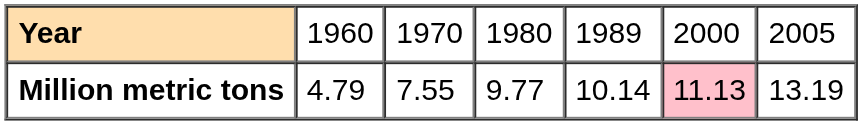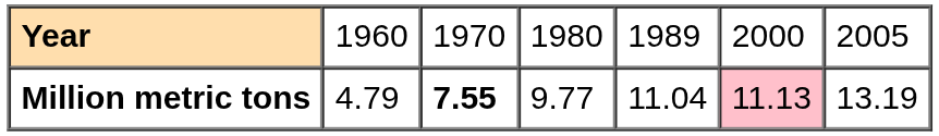 <table border="1" cellpadding="5" cellspacing="0" style="margin:auto;">
 <tr>
 <td style="background:#ffdead;"><strong>Year</strong></td>
 <td>1960</td>
 <td>1970</td>
 <td>1980</td>
 <td>1989</td>
 <td>2000</td>
 <td>2005</td>
 </tr>
 <tr>
 <td><strong>Million metric tons</strong></td>
 <td>4.79</td>
-<td>7.55</td>
+<td><strong>7.55</strong></td>
 <td>9.77</td>
-<td>10.14</td>
+<td>11.04</td>
 <td style="background: pink;">11.13</td>
 <td>13.19</td>
 </tr>
 </table>
